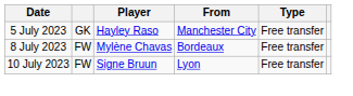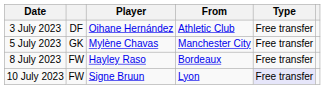 <table class="wikitable" style="text-align:center">
 <tr>
 <th>Date</th>
 <th></th>
 <th>Player</th>
 <th>From</th>
 <th>Type</th>
 <th></th>
 </tr>
 <tr>
+<td>3 July 2023</td>
+<td>DF</td>
+<td align=left> <a href='#'>Oihane Hernández</a></td>
+<td align=left> <a href='#'>Athletic Club</a></td>
+<td>Free transfer</td>
+<td></td>
+</tr>
+<tr>
 <td>5 July 2023</td>
 <td>GK</td>
-<td align=left> <a href='#'>Hayley Raso</a></td>
+<td align=left> <a href='#'>Mylène Chavas</a></td>
 <td align=left> <a href='#'>Manchester City</a></td>
 <td>Free transfer</td>
 <td></td>
 </tr>
 <tr>
 <td>8 July 2023</td>
 <td>FW</td>
-<td align=left> <a href='#'>Mylène Chavas</a></td>
+<td align=left> <a href='#'>Hayley Raso</a></td>
 <td align=left> <a href='#'>Bordeaux</a></td>
 <td>Free transfer</td>
 <td></td>
 </tr>
 <tr>
 <td>10 July 2023</td>
 <td>FW</td>
 <td align=left> <a href='#'>Signe Bruun</a></td>
 <td align=left> <a href='#'>Lyon</a></td>
-<td>Free transfer</td>
+<td style="background: lavender;">Free transfer</td>
 <td></td>
 </tr>
 </table>
